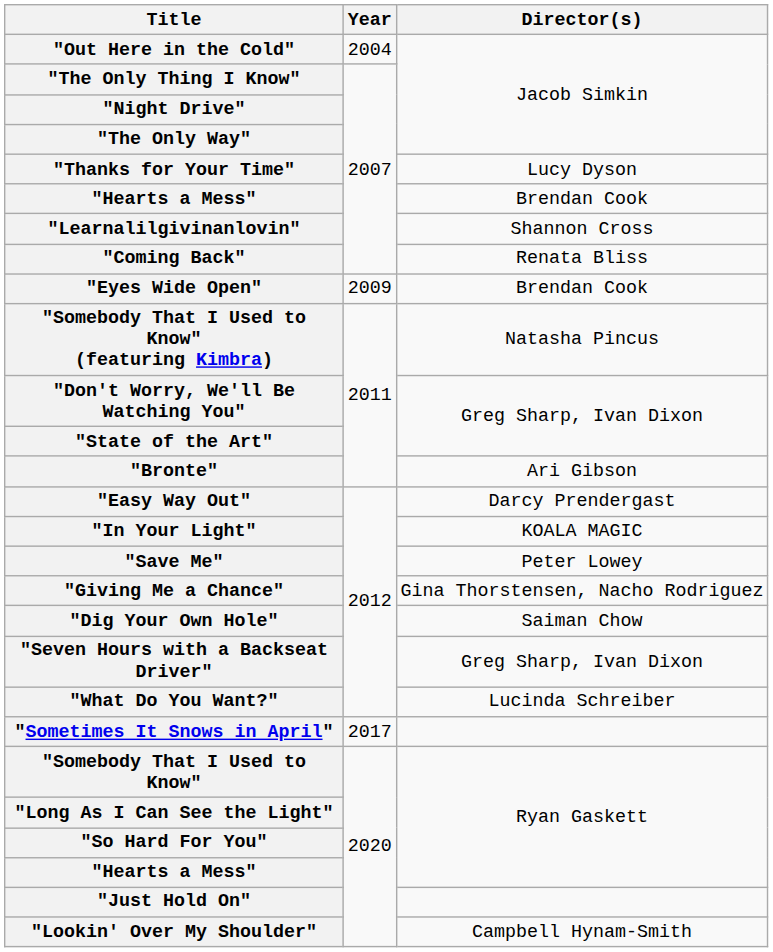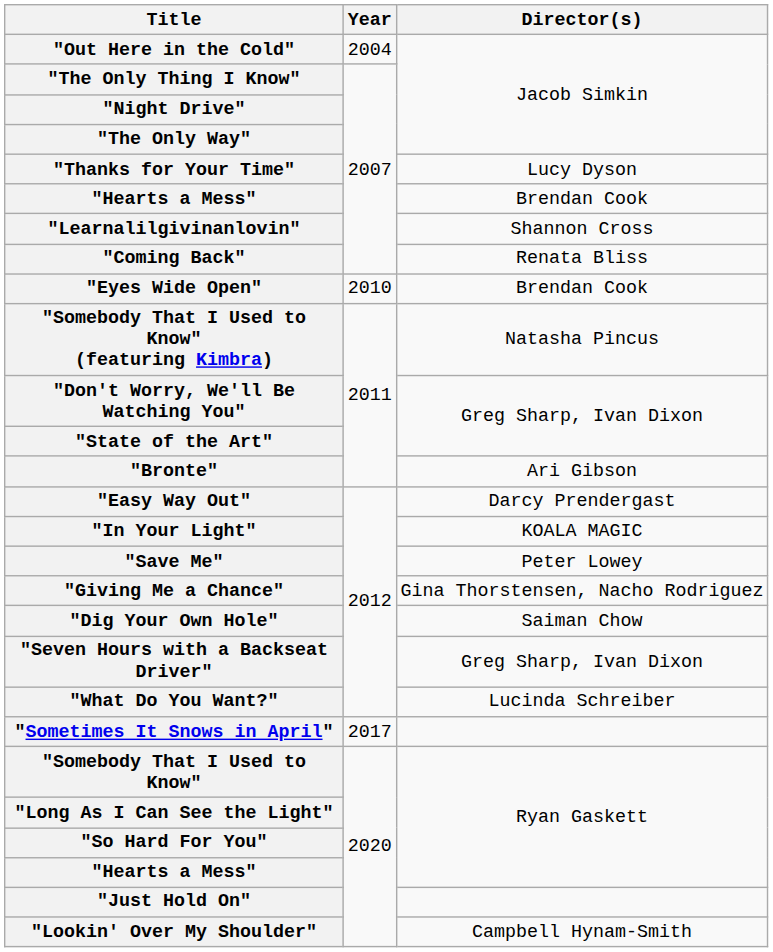 <table class="wikitable plainrowheaders" style="text-align:center;">
 <tr>
 <th scope="col" style="width:18em;">Title</th>
 <th scope="col" style="width:1em;">Year</th>
 <th scope="col">Director(s)</th>
 </tr>
 <tr>
 <th scope="row">"Out Here in the Cold"</th>
 <td>2004</td>
 <td rowspan="4">Jacob Simkin</td>
 </tr>
 <tr>
 <th scope="row">"The Only Thing I Know"</th>
 <td rowspan="7">2007</td>
 </tr>
 <tr>
 <th scope="row">"Night Drive"</th>
 </tr>
 <tr>
 <th scope="row">"The Only Way"</th>
 </tr>
 <tr>
 <th scope="row">"Thanks for Your Time"</th>
 <td>Lucy Dyson</td>
 </tr>
 <tr>
 <th scope="row">"Hearts a Mess"</th>
 <td>Brendan Cook</td>
 </tr>
 <tr>
 <th scope="row">"Learnalilgivinanlovin"</th>
 <td>Shannon Cross</td>
 </tr>
 <tr>
 <th scope="row">"Coming Back"</th>
 <td>Renata Bliss</td>
 </tr>
 <tr>
 <th scope="row">"Eyes Wide Open"</th>
-<td>2009</td>
+<td>2010</td>
 <td>Brendan Cook</td>
 </tr>
 <tr>
 <th scope="row">"Somebody That I Used to Know"<br><span>(featuring <a href='#'>Kimbra</a>)</span></th>
 <td rowspan="4">2011</td>
 <td>Natasha Pincus</td>
 </tr>
 <tr>
 <th scope="row">"Don't Worry, We'll Be Watching You"</th>
 <td rowspan="2">Greg Sharp, Ivan Dixon</td>
 </tr>
 <tr>
 <th scope="row">"State of the Art"</th>
 </tr>
 <tr>
 <th scope="row">"Bronte"</th>
 <td>Ari Gibson</td>
 </tr>
 <tr>
 <th scope="row">"Easy Way Out"</th>
 <td rowspan="7">2012</td>
 <td>Darcy Prendergast</td>
 </tr>
 <tr>
 <th scope="row">"In Your Light"</th>
 <td>KOALA MAGIC</td>
 </tr>
 <tr>
 <th scope="row">"Save Me"</th>
 <td>Peter Lowey</td>
 </tr>
 <tr>
 <th scope="row">"Giving Me a Chance"</th>
 <td>Gina Thorstensen, Nacho Rodriguez</td>
 </tr>
 <tr>
 <th scope="row">"Dig Your Own Hole"</th>
 <td>Saiman Chow</td>
 </tr>
 <tr>
 <th scope="row">"Seven Hours with a Backseat Driver"</th>
 <td>Greg Sharp, Ivan Dixon</td>
 </tr>
 <tr>
 <th scope="row">"What Do You Want?"</th>
 <td>Lucinda Schreiber</td>
 </tr>
 <tr>
 <th scope="row">"<a href='#'>Sometimes It Snows in April</a>" </th>
 <td>2017</td>
 <td></td>
 </tr>
 <tr>
 <th scope="row">"Somebody That I Used to Know" <br></th>
 <td rowspan="6">2020</td>
 <td rowspan="4">Ryan Gaskett</td>
 </tr>
 <tr>
 <th scope="row">"Long As I Can See the Light" <br></th>
 </tr>
 <tr>
 <th scope="row">"So Hard For You" <br></th>
 </tr>
 <tr>
 <th scope="row">"Hearts a Mess" <br></th>
 </tr>
 <tr>
 <th scope="row">"Just Hold On" </th>
 <td></td>
 </tr>
 <tr>
 <th scope="row">"Lookin' Over My Shoulder" <br></th>
 <td>Campbell Hynam-Smith</td>
 </tr>
 </table>
